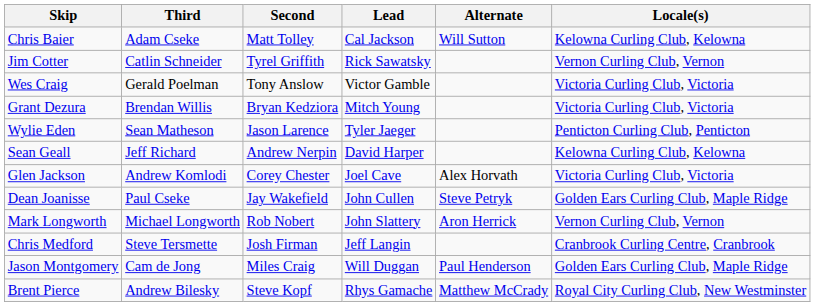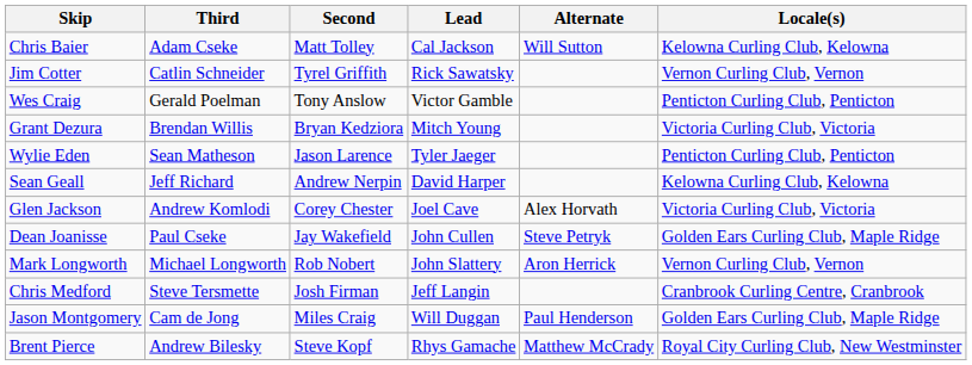 <table class="wikitable">
 <tr>
 <th>Skip</th>
 <th>Third</th>
 <th>Second</th>
 <th>Lead</th>
 <th>Alternate</th>
 <th>Locale(s)</th>
 </tr>
 <tr>
 <td><a href='#'>Chris Baier</a></td>
 <td><a href='#'>Adam Cseke</a></td>
 <td><a href='#'>Matt Tolley</a></td>
 <td><a href='#'>Cal Jackson</a></td>
 <td><a href='#'>Will Sutton</a></td>
 <td><a href='#'>Kelowna Curling Club</a>, <a href='#'>Kelowna</a></td>
 </tr>
 <tr>
 <td><a href='#'>Jim Cotter</a></td>
 <td><a href='#'>Catlin Schneider</a></td>
 <td><a href='#'>Tyrel Griffith</a></td>
 <td><a href='#'>Rick Sawatsky</a></td>
 <td></td>
 <td><a href='#'>Vernon Curling Club</a>, <a href='#'>Vernon</a></td>
 </tr>
 <tr>
 <td><a href='#'>Wes Craig</a></td>
 <td>Gerald Poelman</td>
 <td>Tony Anslow</td>
 <td>Victor Gamble</td>
 <td></td>
-<td><a href='#'>Victoria Curling Club</a>, <a href='#'>Victoria</a></td>
+<td><a href='#'>Penticton Curling Club</a>, <a href='#'>Penticton</a></td>
 </tr>
 <tr>
 <td><a href='#'>Grant Dezura</a></td>
 <td><a href='#'>Brendan Willis</a></td>
 <td><a href='#'>Bryan Kedziora</a></td>
 <td><a href='#'>Mitch Young</a></td>
 <td></td>
 <td><a href='#'>Victoria Curling Club</a>, <a href='#'>Victoria</a></td>
 </tr>
 <tr>
 <td><a href='#'>Wylie Eden</a></td>
 <td><a href='#'>Sean Matheson</a></td>
 <td><a href='#'>Jason Larence</a></td>
 <td><a href='#'>Tyler Jaeger</a></td>
 <td></td>
 <td><a href='#'>Penticton Curling Club</a>, <a href='#'>Penticton</a></td>
 </tr>
 <tr>
 <td><a href='#'>Sean Geall</a></td>
 <td><a href='#'>Jeff Richard</a></td>
 <td><a href='#'>Andrew Nerpin</a></td>
 <td><a href='#'>David Harper</a></td>
 <td></td>
 <td><a href='#'>Kelowna Curling Club</a>, <a href='#'>Kelowna</a></td>
 </tr>
 <tr>
 <td><a href='#'>Glen Jackson</a></td>
 <td><a href='#'>Andrew Komlodi</a></td>
 <td><a href='#'>Corey Chester</a></td>
 <td><a href='#'>Joel Cave</a></td>
 <td>Alex Horvath</td>
 <td><a href='#'>Victoria Curling Club</a>, <a href='#'>Victoria</a></td>
 </tr>
 <tr>
 <td><a href='#'>Dean Joanisse</a></td>
 <td><a href='#'>Paul Cseke</a></td>
 <td><a href='#'>Jay Wakefield</a></td>
 <td><a href='#'>John Cullen</a></td>
 <td><a href='#'>Steve Petryk</a></td>
 <td><a href='#'>Golden Ears Curling Club</a>, <a href='#'>Maple Ridge</a></td>
 </tr>
 <tr>
 <td><a href='#'>Mark Longworth</a></td>
 <td><a href='#'>Michael Longworth</a></td>
 <td><a href='#'>Rob Nobert</a></td>
 <td><a href='#'>John Slattery</a></td>
 <td><a href='#'>Aron Herrick</a></td>
 <td><a href='#'>Vernon Curling Club</a>, <a href='#'>Vernon</a></td>
 </tr>
 <tr>
 <td><a href='#'>Chris Medford</a></td>
 <td><a href='#'>Steve Tersmette</a></td>
 <td><a href='#'>Josh Firman</a></td>
 <td><a href='#'>Jeff Langin</a></td>
 <td></td>
 <td><a href='#'>Cranbrook Curling Centre</a>, <a href='#'>Cranbrook</a></td>
 </tr>
 <tr>
 <td><a href='#'>Jason Montgomery</a></td>
 <td><a href='#'>Cam de Jong</a></td>
 <td><a href='#'>Miles Craig</a></td>
 <td><a href='#'>Will Duggan</a></td>
 <td><a href='#'>Paul Henderson</a></td>
 <td><a href='#'>Golden Ears Curling Club</a>, <a href='#'>Maple Ridge</a></td>
 </tr>
 <tr>
 <td><a href='#'>Brent Pierce</a></td>
 <td><a href='#'>Andrew Bilesky</a></td>
 <td><a href='#'>Steve Kopf</a></td>
 <td><a href='#'>Rhys Gamache</a></td>
 <td><a href='#'>Matthew McCrady</a></td>
 <td><a href='#'>Royal City Curling Club</a>, <a href='#'>New Westminster</a></td>
 </tr>
 </table>
